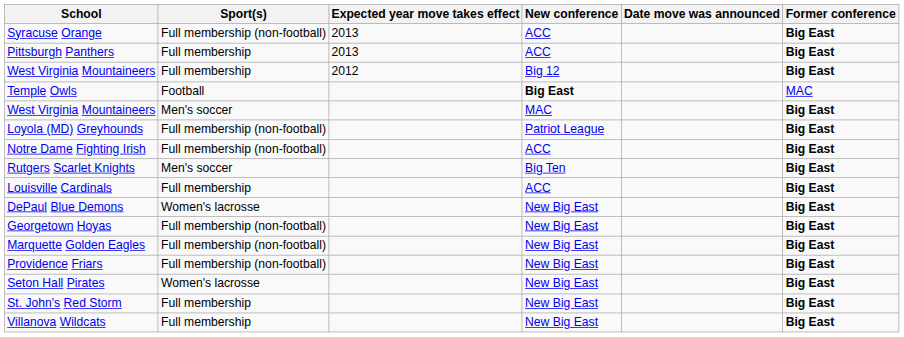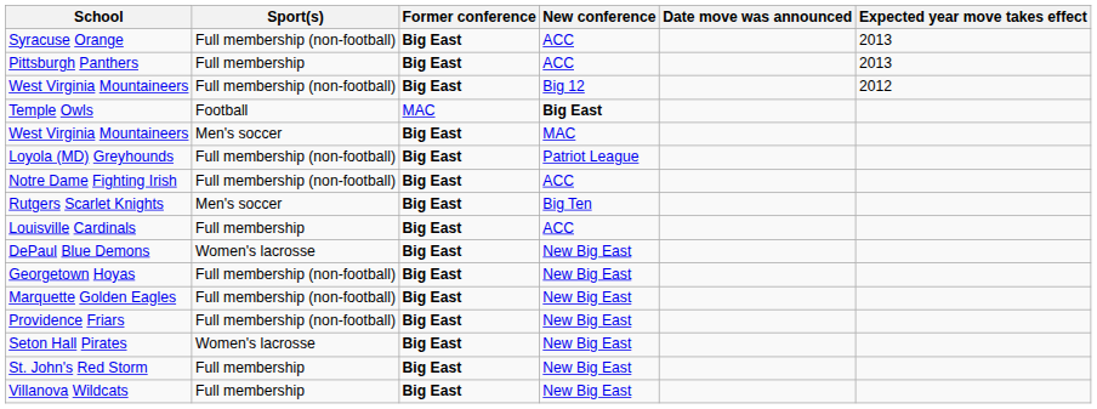 <table class="wikitable sortable">
 <tr>
 <th>School</th>
 <th>Sport(s)</th>
-<th>Expected year move takes effect</th>
+<th>Former conference</th>
 <th>New conference</th>
 <th>Date move was announced</th>
-<th>Former conference</th>
+<th>Expected year move takes effect</th>
 </tr>
 <tr>
 <td><a href='#'>Syracuse</a> <a href='#'>Orange</a></td>
 <td>Full membership (non-football)</td>
-<td>2013</td>
+<td><strong>Big East</strong></td>
 <td><a href='#'>ACC</a></td>
 <td></td>
-<td><strong>Big East</strong></td>
+<td>2013</td>
 </tr>
 <tr>
 <td><a href='#'>Pittsburgh</a> <a href='#'>Panthers</a></td>
 <td>Full membership</td>
-<td>2013</td>
+<td><strong>Big East</strong></td>
 <td><a href='#'>ACC</a></td>
 <td></td>
-<td><strong>Big East</strong></td>
+<td>2013</td>
 </tr>
 <tr>
 <td><a href='#'>West Virginia</a> <a href='#'>Mountaineers</a></td>
-<td>Full membership</td>
-<td>2012</td>
+<td>Full membership (non-football)</td>
+<td><strong>Big East</strong></td>
 <td><a href='#'>Big 12</a></td>
 <td></td>
-<td><strong>Big East</strong></td>
+<td>2012</td>
 </tr>
 <tr>
 <td><a href='#'>Temple</a> <a href='#'>Owls</a></td>
 <td>Football</td>
-<td></td>
+<td><a href='#'>MAC</a></td>
 <td><strong>Big East</strong></td>
 <td></td>
-<td><a href='#'>MAC</a></td>
+<td></td>
 </tr>
 <tr>
 <td><a href='#'>West Virginia</a> <a href='#'>Mountaineers</a></td>
 <td>Men's soccer</td>
-<td></td>
+<td><strong>Big East</strong></td>
 <td><a href='#'>MAC</a></td>
 <td></td>
-<td><strong>Big East</strong></td>
+<td></td>
 </tr>
 <tr>
 <td><a href='#'>Loyola (MD)</a> <a href='#'>Greyhounds</a></td>
 <td>Full membership (non-football)</td>
-<td></td>
+<td><strong>Big East</strong></td>
 <td><a href='#'>Patriot League</a></td>
 <td></td>
-<td><strong>Big East</strong></td>
+<td></td>
 </tr>
 <tr>
 <td><a href='#'>Notre Dame</a> <a href='#'>Fighting Irish</a></td>
 <td>Full membership (non-football)</td>
-<td></td>
+<td><strong>Big East</strong></td>
 <td><a href='#'>ACC</a></td>
 <td></td>
-<td><strong>Big East</strong></td>
+<td></td>
 </tr>
 <tr>
 <td><a href='#'>Rutgers</a> <a href='#'>Scarlet Knights</a></td>
 <td>Men's soccer</td>
-<td> </td>
+<td><strong>Big East</strong></td>
 <td><a href='#'>Big Ten</a></td>
 <td></td>
-<td><strong>Big East</strong></td>
+<td> </td>
 </tr>
 <tr>
 <td><a href='#'>Louisville</a> <a href='#'>Cardinals</a></td>
 <td>Full membership</td>
-<td></td>
+<td><strong>Big East</strong></td>
 <td><a href='#'>ACC</a></td>
 <td></td>
-<td><strong>Big East</strong></td>
+<td></td>
 </tr>
 <tr>
 <td><a href='#'>DePaul</a> <a href='#'>Blue Demons</a></td>
 <td>Women's lacrosse</td>
-<td></td>
+<td><strong>Big East</strong></td>
 <td><a href='#'>New Big East</a></td>
 <td></td>
-<td><strong>Big East</strong></td>
+<td></td>
 </tr>
 <tr>
 <td><a href='#'>Georgetown</a> <a href='#'>Hoyas</a></td>
 <td>Full membership (non-football)</td>
-<td></td>
+<td><strong>Big East</strong></td>
 <td><a href='#'>New Big East</a></td>
 <td></td>
-<td><strong>Big East</strong></td>
+<td></td>
 </tr>
 <tr>
 <td><a href='#'>Marquette</a> <a href='#'>Golden Eagles</a></td>
 <td>Full membership (non-football)</td>
-<td></td>
+<td><strong>Big East</strong></td>
 <td><a href='#'>New Big East</a></td>
 <td></td>
-<td><strong>Big East</strong></td>
+<td></td>
 </tr>
 <tr>
 <td><a href='#'>Providence</a> <a href='#'>Friars</a></td>
 <td>Full membership (non-football)</td>
-<td></td>
+<td><strong>Big East</strong></td>
 <td><a href='#'>New Big East</a></td>
 <td></td>
-<td><strong>Big East</strong></td>
+<td></td>
 </tr>
 <tr>
 <td><a href='#'>Seton Hall</a> <a href='#'>Pirates</a></td>
 <td>Women's lacrosse</td>
-<td></td>
+<td><strong>Big East</strong></td>
 <td><a href='#'>New Big East</a></td>
 <td></td>
-<td><strong>Big East</strong></td>
+<td></td>
 </tr>
 <tr>
 <td><a href='#'>St. John's</a> <a href='#'>Red Storm</a></td>
 <td>Full membership</td>
-<td></td>
+<td><strong>Big East</strong></td>
 <td><a href='#'>New Big East</a></td>
 <td></td>
-<td><strong>Big East</strong></td>
+<td></td>
 </tr>
 <tr>
 <td><a href='#'>Villanova</a> <a href='#'>Wildcats</a></td>
 <td>Full membership</td>
-<td></td>
+<td><strong>Big East</strong></td>
 <td><a href='#'>New Big East</a></td>
 <td></td>
-<td><strong>Big East</strong></td>
+<td></td>
 </tr>
 </table>
